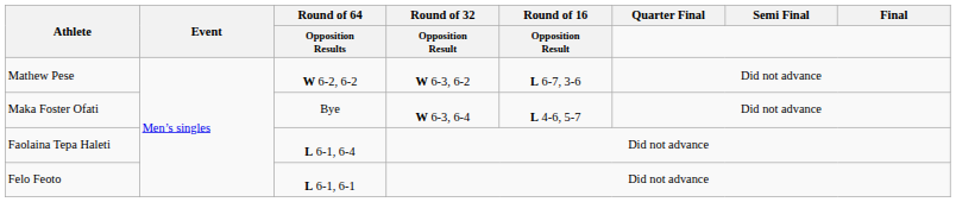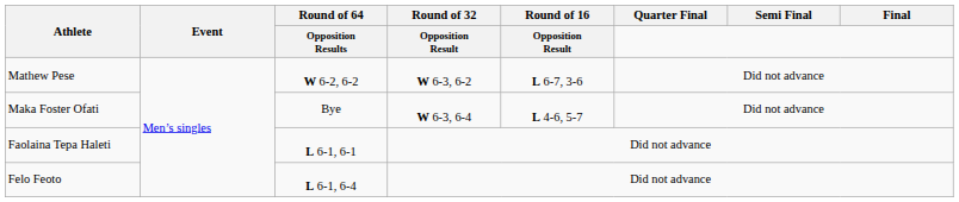 <table class=wikitable style="font-size:90%">
 <tr>
 <th rowspan="2" width=150>Athlete</th>
 <th rowspan="2" width=150>Event</th>
 <th width=125>Round of 64</th>
 <th width=125>Round of 32</th>
 <th width=125>Round of 16</th>
 <th width=125>Quarter Final</th>
 <th width=125>Semi Final</th>
 <th width=125>Final</th>
 </tr>
 <tr>
 <th style="line-height:1em"><small>Opposition<br>Results</small></th>
 <th style="line-height:1em"><small>Opposition<br>Result</small></th>
 <th style="line-height:1em"><small>Opposition<br>Result</small></th>
 </tr>
 <tr>
 <td>Mathew Pese</td>
 <td rowspan=4><a href='#'>Men’s singles</a></td>
 <td align=center><br><strong>W</strong> 6-2, 6-2</td>
 <td align=center><br><strong>W</strong> 6-3, 6-2</td>
 <td align=center><br><strong>L</strong> 6-7, 3-6</td>
 <td align=center colspan=4>Did not advance</td>
 </tr>
 <tr>
 <td>Maka Foster Ofati</td>
 <td align=center>Bye</td>
 <td align=center><br><strong>W</strong> 6-3, 6-4</td>
 <td align=center><br><strong>L</strong> 4-6, 5-7</td>
 <td align=center colspan=4>Did not advance</td>
 </tr>
 <tr>
 <td>Faolaina Tepa Haleti</td>
-<td align=center><br><strong>L</strong> 6-1, 6-4</td>
+<td align=center><br><strong>L</strong> 6-1, 6-1</td>
 <td align=center colspan=6>Did not advance</td>
 </tr>
 <tr>
 <td>Felo Feoto</td>
-<td align=center><br><strong>L</strong> 6-1, 6-1</td>
+<td align=center><br><strong>L</strong> 6-1, 6-4</td>
 <td align=center colspan=6>Did not advance</td>
 </tr>
 </table>
